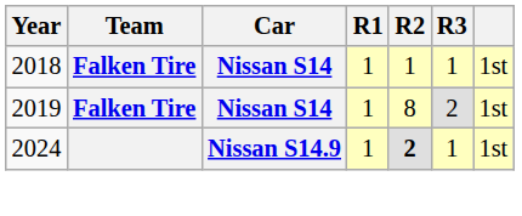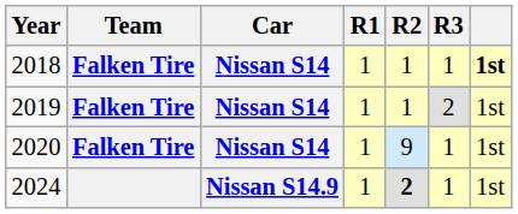 <table class="wikitable" border="1" style="text-align:center; font-size:85%;">
 <tr>
 <th>Year</th>
 <th>Team</th>
 <th>Car</th>
 <th>R1</th>
 <th>R2</th>
 <th>R3</th>
 <th></th>
 </tr>
 <tr>
 <td>2018</td>
 <th><a href='#'>Falken Tire</a></th>
 <th><a href='#'>Nissan S14</a></th>
 <td style="background:#ffffbf">1</td>
 <td style="background:#ffffbf">1</td>
 <td style="background:#ffffbf">1</td>
-<td align=center style="background:#ffffbf">1st</td>
+<td align=center style="background:#ffffbf"><strong>1st</strong></td>
 </tr>
 <tr>
 <td>2019</td>
 <th><a href='#'>Falken Tire</a></th>
 <th><a href='#'>Nissan S14</a></th>
 <td style="background:#ffffbf">1</td>
-<td style="background:#ffffbf">8</td>
+<td style="background:#ffffbf">1</td>
 <td style="background:#dfdfdf">2</td>
+<td align=center style="background:#ffffbf">1st</td>
+</tr>
+<tr>
+<td>2020</td>
+<th><a href='#'>Falken Tire</a></th>
+<th><a href='#'>Nissan S14</a></th>
+<td style="background:#ffffbf">1</td>
+<td style="background:#cfeaff">9</td>
+<td style="background:#ffffbf">1</td>
 <td align=center style="background:#ffffbf">1st</td>
 </tr>
 <tr>
 <td>2024</td>
 <th></th>
 <th><a href='#'>Nissan S14.9</a></th>
 <td style="background:#ffffbf">1</td>
 <td style="background:#dfdfdf"><strong>2</strong></td>
 <td style="background:#ffffbf">1</td>
 <td align=center style="background:#ffffbf">1st</td>
 </tr>
 </table>
